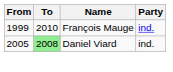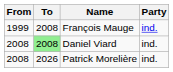 <table class="wikitable">
 <tr>
 <th>From</th>
 <th>To</th>
 <th>Name</th>
 <th>Party</th>
 </tr>
 <tr>
 <td>1999</td>
-<td>2010</td>
+<td>2008</td>
 <td>François Mauge</td>
 <td><a href='#'>ind.</a></td>
 </tr>
 <tr>
-<td>2005</td>
+<td>2008</td>
 <td style="background: lightgreen;">2008</td>
 <td>Daniel Viard</td>
 <td>ind.</td>
 </tr>
+<tr>
+<td>2008</td>
+<td>2026</td>
+<td>Patrick Morelière</td>
+<td>ind.</td>
+</tr>
 </table>
